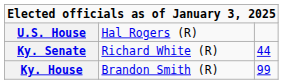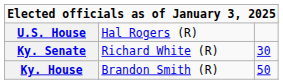 <table class=wikitable>
 <tr>
 <td colspan="3"><strong>Elected officials as of January 3, 2025</strong></td>
 </tr>
 <tr>
 <th scope=row><a href='#'>U.S. House</a></th>
 <td><a href='#'>Hal Rogers</a> (R)</td>
 <td></td>
 </tr>
 <tr>
 <th scope=row><a href='#'>Ky. Senate</a></th>
 <td><a href='#'>Richard White</a> (R)</td>
-<td><a href='#'>44</a></td>
+<td><a href='#'>30</a></td>
 </tr>
 <tr>
 <th scope=row><a href='#'>Ky. House</a></th>
 <td><a href='#'>Brandon Smith</a> (R)</td>
-<td><a href='#'>99</a></td>
+<td><a href='#'>50</a></td>
 </tr>
 </table>
